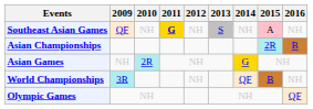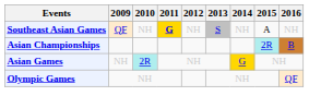 <table class="wikitable" style="font-size: 90%; text-align:center">
 <tr>
 <th>Events</th>
 <th>2009</th>
 <th>2010</th>
 <th>2011</th>
 <th>2012</th>
 <th>2013</th>
 <th>2014</th>
 <th>2015</th>
 <th>2016</th>
 </tr>
 <tr>
 <td bgcolor="#ECF2FF"; align="left"><strong><a href='#'>Southeast Asian Games</a></strong></td>
 <td bgcolor=FFEBCD><a href='#'>QF</a></td>
 <td style=color:#ccc>NH</td>
 <td bgcolor=gold><strong><a href='#'>G</a></strong></td>
 <td style=color:#ccc>NH</td>
 <td bgcolor=silver><a href='#'>S</a></td>
 <td style=color:#ccc>NH</td>
-<td style="background: pink;">A</td>
+<td>A</td>
 <td style=color:#ccc>NH</td>
 </tr>
 <tr>
 <td bgcolor="#ECF2FF"; align="left"><strong><a href='#'>Asian Championships</a></strong></td>
 <td></td>
 <td></td>
 <td></td>
 <td></td>
 <td></td>
 <td></td>
 <td bgcolor=AFEEEE><a href='#'>2R</a></td>
 <td bgcolor=CD7F32><a href='#'>B</a></td>
 </tr>
 <tr>
 <td bgcolor="#ECF2FF"; align="left"><strong><a href='#'>Asian Games</a></strong></td>
 <td style=color:#ccc>NH</td>
 <td bgcolor=AFEEEE><a href='#'>2R</a></td>
 <td colspan="3" style=color:#ccc>NH</td>
 <td bgcolor=gold><a href='#'>G</a></td>
 <td colspan="2" style=color:#ccc>NH</td>
 </tr>
 <tr>
-<td bgcolor="#ECF2FF"; align="left"><strong><a href='#'>World Championships</a></strong></td>
-<td bgcolor=AFEEEE><a href='#'>3R</a></td>
-<td></td>
-<td></td>
-<td style=color:#ccc>NH</td>
-<td></td>
-<td bgcolor=FFEBCD><a href='#'>QF</a></td>
-<td bgcolor=CD7F32><a href='#'>B</a></td>
-<td style=color:#ccc>NH</td>
-</tr>
-<tr>
 <td bgcolor="#ECF2FF"; align="left"><strong><a href='#'>Olympic Games</a></strong></td>
 <td colspan="3" style=color:#ccc>NH</td>
 <td></td>
 <td colspan="3" style=color:#ccc>NH</td>
 <td bgcolor=FFEBCD><a href='#'>QF</a></td>
 </tr>
 </table>
